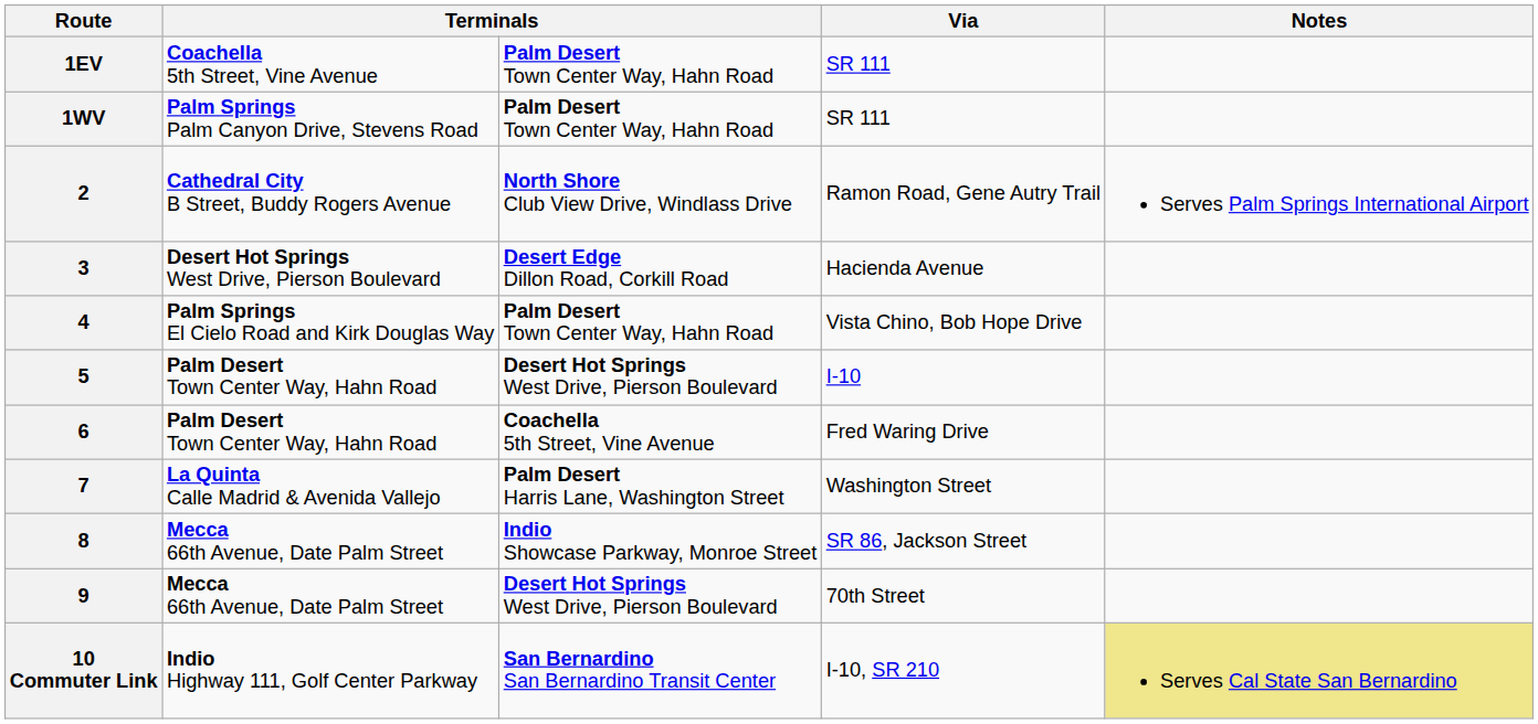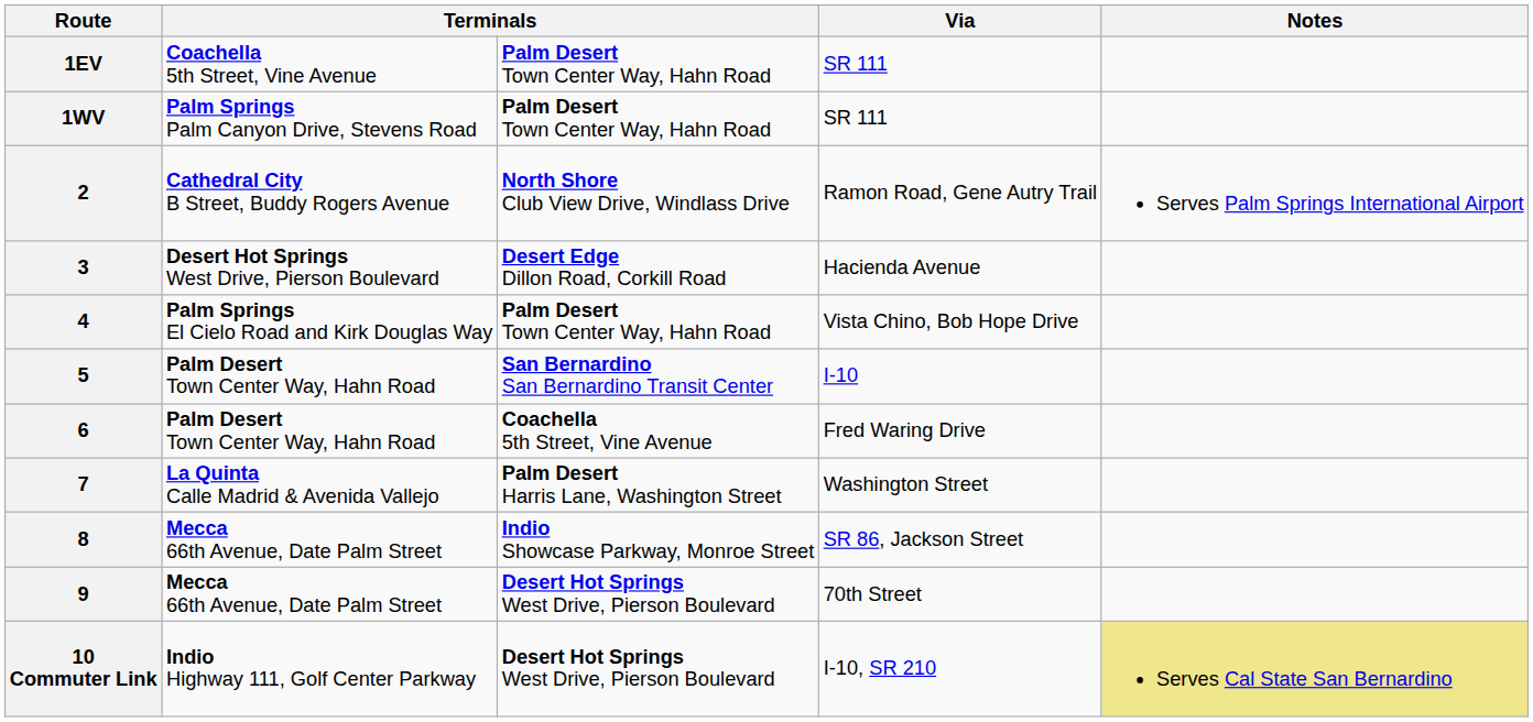 <table class="wikitable">
 <tr>
 <th>Route</th>
 <th colspan="2">Terminals</th>
 <th>Via</th>
 <th>Notes</th>
 </tr>
 <tr>
 <th>1EV</th>
 <td><strong><a href='#'>Coachella</a></strong><br>5th Street, Vine Avenue</td>
 <td><strong><a href='#'>Palm Desert</a></strong><br>Town Center Way, Hahn Road</td>
 <td><a href='#'>SR 111</a></td>
 <td></td>
 </tr>
 <tr>
 <th>1WV</th>
 <td><strong><a href='#'>Palm Springs</a></strong><br>Palm Canyon Drive, Stevens Road</td>
 <td><strong>Palm Desert</strong><br>Town Center Way, Hahn Road</td>
 <td>SR 111</td>
 <td></td>
 </tr>
 <tr>
 <th>2</th>
 <td><a href='#'><strong>Cathedral City</strong></a><br>B Street, Buddy Rogers Avenue</td>
 <td><a href='#'><strong>North Shore</strong></a><br>Club View Drive, Windlass Drive</td>
 <td>Ramon Road, Gene Autry Trail</td>
 <td><br><ul><li>Serves <a href='#'>Palm Springs International Airport</a></li></ul></td>
 </tr>
 <tr>
 <th>3</th>
 <td><strong>Desert Hot Springs</strong><br>West Drive, Pierson Boulevard</td>
 <td><a href='#'><strong>Desert Edge</strong></a><br>Dillon Road, Corkill Road</td>
 <td>Hacienda Avenue</td>
 <td></td>
 </tr>
 <tr>
 <th>4</th>
 <td><strong>Palm Springs</strong><br>El Cielo Road and Kirk Douglas Way</td>
 <td><strong>Palm Desert</strong><br>Town Center Way, Hahn Road</td>
 <td>Vista Chino, Bob Hope Drive</td>
 <td></td>
 </tr>
 <tr>
 <th>5</th>
 <td><strong>Palm Desert</strong><br>Town Center Way, Hahn Road</td>
-<td><strong>Desert Hot Springs</strong><br>West Drive, Pierson Boulevard</td>
+<td><strong><a href='#'>San Bernardino</a></strong><br><a href='#'>San Bernardino Transit Center</a></td>
 <td><a href='#'>I-10</a></td>
 <td></td>
 </tr>
 <tr>
 <th>6</th>
 <td><strong>Palm Desert</strong><br>Town Center Way, Hahn Road</td>
 <td><strong>Coachella</strong><br>5th Street, Vine Avenue</td>
 <td>Fred Waring Drive</td>
 <td></td>
 </tr>
 <tr>
 <th>7</th>
 <td><a href='#'><strong>La Quinta</strong></a><br>Calle Madrid & Avenida Vallejo</td>
 <td><strong>Palm Desert</strong><br>Harris Lane, Washington Street</td>
 <td>Washington Street</td>
 <td></td>
 </tr>
 <tr>
 <th>8</th>
 <td><a href='#'><strong>Mecca</strong></a><br>66th Avenue, Date Palm Street</td>
 <td><strong><a href='#'>Indio</a></strong><br>Showcase Parkway, Monroe Street</td>
 <td><a href='#'>SR 86</a>, Jackson Street</td>
 <td></td>
 </tr>
 <tr>
 <th>9</th>
 <td><strong>Mecca</strong><br>66th Avenue, Date Palm Street</td>
 <td><strong><a href='#'>Desert Hot Springs</a></strong><br>West Drive, Pierson Boulevard</td>
 <td>70th Street</td>
 <td></td>
 </tr>
 <tr>
 <th>10<br>Commuter Link</th>
 <td><strong>Indio</strong><br>Highway 111, Golf Center Parkway</td>
-<td><strong><a href='#'>San Bernardino</a></strong><br><a href='#'>San Bernardino Transit Center</a></td>
+<td><strong>Desert Hot Springs</strong><br>West Drive, Pierson Boulevard</td>
 <td>I-10, <a href='#'>SR 210</a></td>
 <td style="background: khaki;"><br><ul><li>Serves <a href='#'>Cal State San Bernardino</a></li></ul></td>
 </tr>
 </table>
